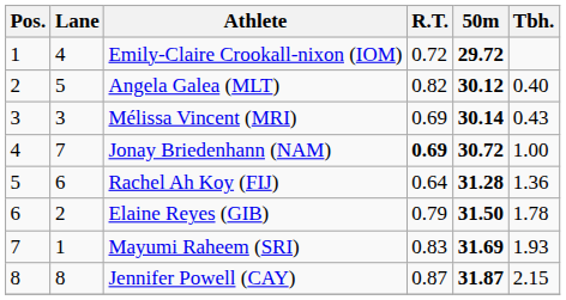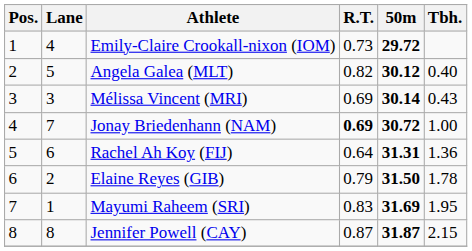 <table class="wikitable">
 <tr>
 <th>Pos.</th>
 <th>Lane</th>
 <th>Athlete</th>
 <th>R.T.</th>
 <th>50m</th>
 <th>Tbh.</th>
 </tr>
 <tr>
 <td>1</td>
 <td>4</td>
 <td> <a href='#'>Emily-Claire Crookall-nixon</a> (<a href='#'>IOM</a>)</td>
-<td>0.72</td>
+<td>0.73</td>
 <td><strong>29.72</strong></td>
 <td> </td>
 </tr>
 <tr>
 <td>2</td>
 <td>5</td>
 <td> <a href='#'>Angela Galea</a> (<a href='#'>MLT</a>)</td>
 <td>0.82</td>
 <td><strong>30.12</strong></td>
 <td>0.40</td>
 </tr>
 <tr>
 <td>3</td>
 <td>3</td>
 <td> <a href='#'>Mélissa Vincent</a> (<a href='#'>MRI</a>)</td>
 <td>0.69</td>
 <td><strong>30.14</strong></td>
 <td>0.43</td>
 </tr>
 <tr>
 <td>4</td>
 <td>7</td>
 <td> <a href='#'>Jonay Briedenhann</a> (<a href='#'>NAM</a>)</td>
 <td><strong>0.69</strong></td>
 <td><strong>30.72</strong></td>
 <td>1.00</td>
 </tr>
 <tr>
 <td>5</td>
 <td>6</td>
 <td> <a href='#'>Rachel Ah Koy</a> (<a href='#'>FIJ</a>)</td>
 <td>0.64</td>
-<td><strong>31.28</strong></td>
+<td><strong>31.31</strong></td>
 <td>1.36</td>
 </tr>
 <tr>
 <td>6</td>
 <td>2</td>
 <td> <a href='#'>Elaine Reyes</a> (<a href='#'>GIB</a>)</td>
 <td>0.79</td>
 <td><strong>31.50</strong></td>
 <td>1.78</td>
 </tr>
 <tr>
 <td>7</td>
 <td>1</td>
 <td> <a href='#'>Mayumi Raheem</a> (<a href='#'>SRI</a>)</td>
 <td>0.83</td>
 <td><strong>31.69</strong></td>
-<td>1.93</td>
+<td>1.95</td>
 </tr>
 <tr>
 <td>8</td>
 <td>8</td>
 <td> <a href='#'>Jennifer Powell</a> (<a href='#'>CAY</a>)</td>
 <td>0.87</td>
 <td><strong>31.87</strong></td>
 <td>2.15</td>
 </tr>
 <tr>
 </tr>
 </table>
